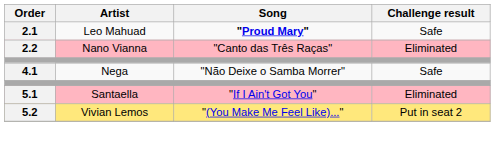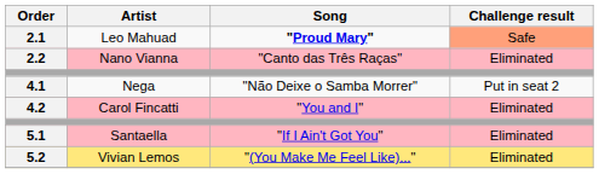 <table class="wikitable" style="text-align:center; width:55%;">
 <tr>
 <th scope="col" width="05%">Order</th>
 <th scope="col" width="15%">Artist</th>
 <th scope="col" width="25%">Song</th>
 <th scope="col" width="15%">Challenge result</th>
 </tr>
 <tr>
 <th>2.1</th>
 <td>Leo Mahuad</td>
 <td><strong>"<a href='#'>Proud Mary</a>"</strong></td>
-<td>Safe</td>
+<td style="background: lightsalmon;">Safe</td>
 </tr>
 <tr bgcolor=FFB6C1>
 <th>2.2</th>
 <td>Nano Vianna</td>
 <td>"Canto das Três Raças"</td>
 <td>Eliminated</td>
 </tr>
 <tr>
 <td bgcolor=A9A9A9 colspan=4></td>
 </tr>
 <tr>
 <th>4.1</th>
 <td>Nega</td>
 <td>"Não Deixe o Samba Morrer"</td>
-<td>Safe</td>
+<td>Put in seat 2</td>
+</tr>
+<tr bgcolor=FFB6C1>
+<th>4.2</th>
+<td>Carol Fincatti</td>
+<td>"<a href='#'>You and I</a>"</td>
+<td>Eliminated</td>
 </tr>
 <tr>
 <td bgcolor=A9A9A9 colspan=4></td>
 </tr>
 <tr bgcolor=FFB6C1>
 <th>5.1</th>
 <td>Santaella</td>
 <td>"<a href='#'>If I Ain't Got You</a>"</td>
 <td>Eliminated</td>
 </tr>
 <tr bgcolor=FFE87C>
 <th>5.2</th>
 <td>Vivian Lemos</td>
 <td>"<a href='#'>(You Make Me Feel Like)...</a>"</td>
-<td>Put in seat 2</td>
+<td>Eliminated</td>
 </tr>
 <tr>
 </tr>
 </table>
